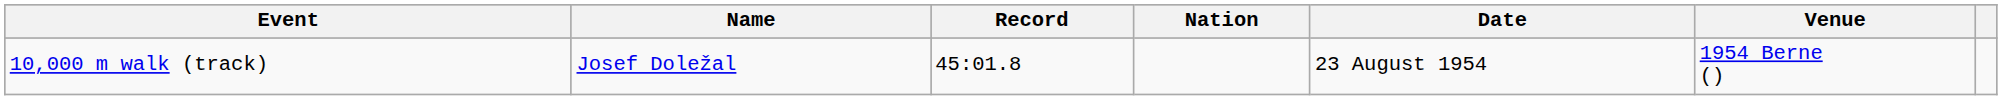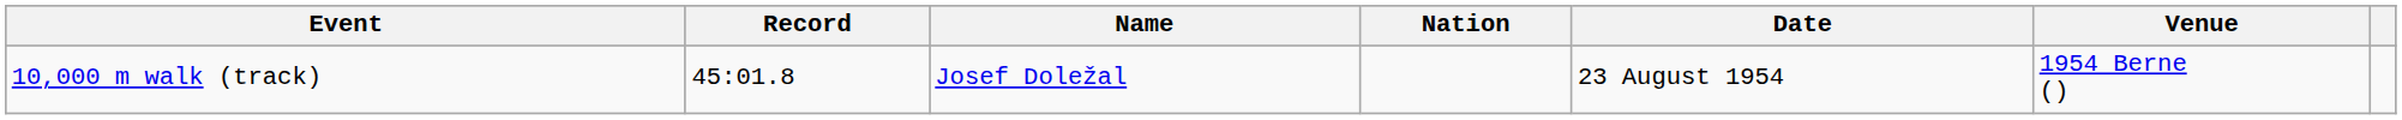 <table class="wikitable" style="font-size:95%; width: 95%;">
 <tr>
 <th>Event</th>
+<th>Record</th>
 <th>Name</th>
-<th>Record</th>
 <th>Nation</th>
 <th>Date</th>
 <th>Venue</th>
 <th></th>
 </tr>
 <tr>
 <td><a href='#'>10,000 m walk</a> (track)</td>
+<td>45:01.8</td>
 <td><a href='#'>Josef Doležal</a></td>
-<td>45:01.8</td>
 <td></td>
 <td>23 August 1954</td>
 <td><a href='#'>1954 Berne</a><br>()</td>
 <td></td>
 </tr>
 </table>
